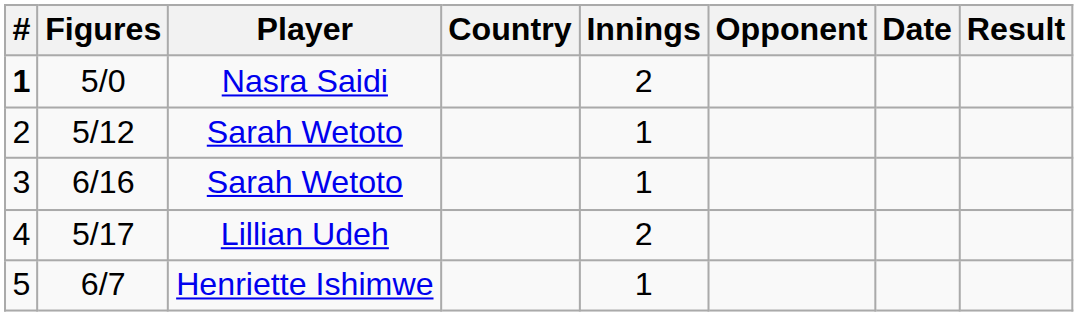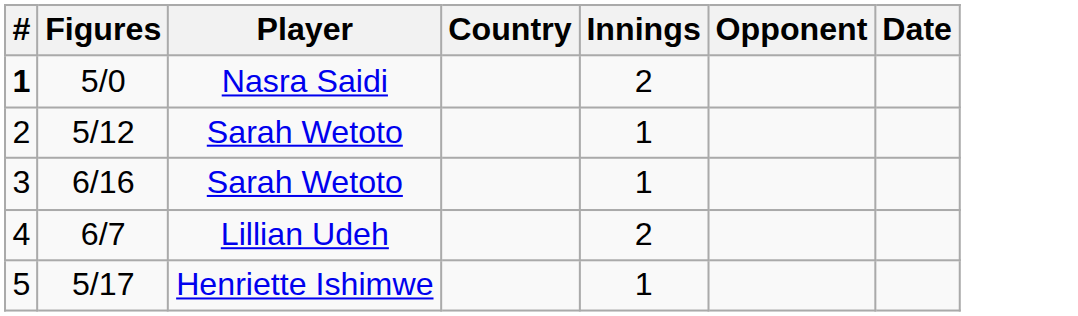 <table class="wikitable"  style="font-size:100%"  width:"100%">
 <tr align="center";>
 <th>#</th>
 <th>Figures</th>
 <th>Player</th>
 <th>Country</th>
 <th>Innings</th>
 <th>Opponent</th>
 <th>Date</th>
-<th>Result</th>
 </tr>
 <tr align="center";>
 <td><strong>1</strong></td>
 <td>5/0</td>
 <td><a href='#'>Nasra Saidi</a></td>
 <td></td>
 <td>2</td>
-<td></td>
 <td></td>
 <td></td>
 </tr>
 <tr align="center";>
 <td>2</td>
 <td>5/12</td>
 <td><a href='#'>Sarah Wetoto</a></td>
 <td></td>
 <td>1</td>
 <td></td>
 <td></td>
-<td></td>
 </tr>
 <tr align="center";>
 <td>3</td>
 <td>6/16</td>
 <td><a href='#'>Sarah Wetoto</a></td>
 <td></td>
 <td>1</td>
 <td></td>
 <td></td>
-<td></td>
 </tr>
 <tr align="center";>
 <td>4</td>
-<td>5/17</td>
+<td>6/7</td>
 <td><a href='#'>Lillian Udeh</a></td>
 <td></td>
 <td>2</td>
 <td></td>
 <td></td>
-<td></td>
 </tr>
 <tr align="center";>
 <td>5</td>
-<td>6/7</td>
+<td>5/17</td>
 <td><a href='#'>Henriette Ishimwe</a></td>
 <td></td>
 <td>1</td>
 <td></td>
 <td></td>
-<td></td>
 </tr>
 </table>
